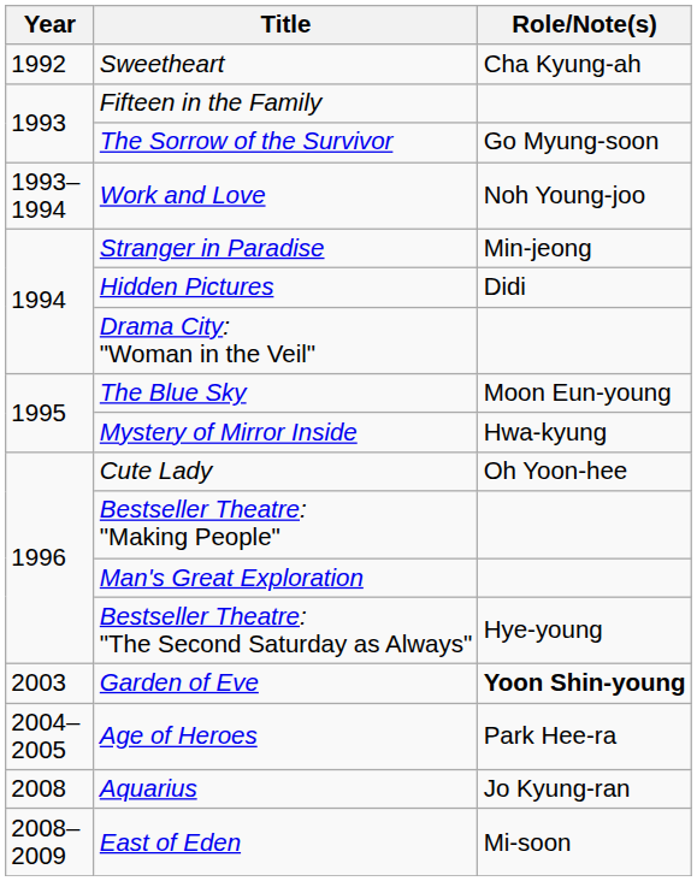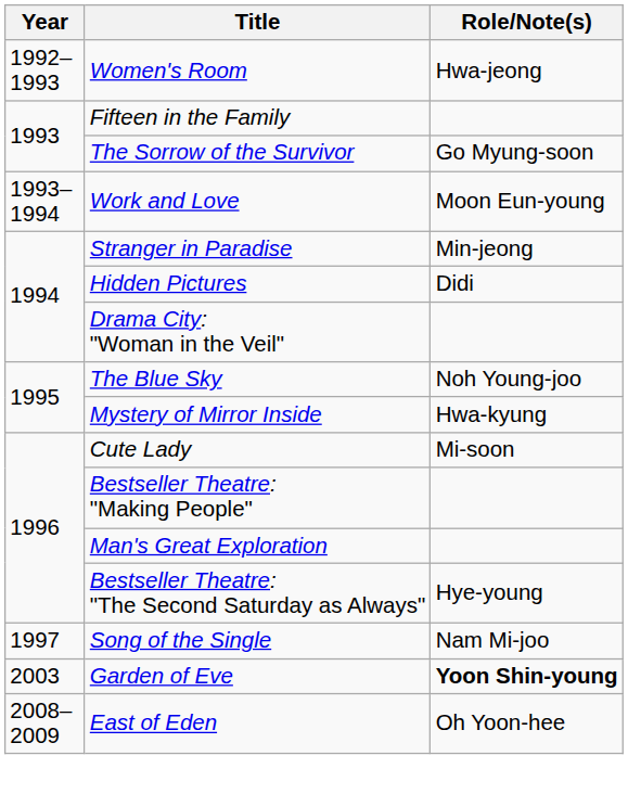 <table class="wikitable">
 <tr>
 <th width=50px>Year</th>
 <th>Title</th>
 <th>Role/Note(s)</th>
 </tr>
 <tr>
-<td>1992</td>
-<td><em>Sweetheart</em></td>
-<td>Cha Kyung-ah</td>
+<td>1992–1993</td>
+<td><em><a href='#'>Women's Room</a></em></td>
+<td>Hwa-jeong</td>
 </tr>
 <tr>
 <td rowspan=2>1993</td>
 <td><em>Fifteen in the Family</em></td>
 <td></td>
 </tr>
 <tr>
 <td><em><a href='#'>The Sorrow of the Survivor</a></em></td>
 <td>Go Myung-soon</td>
 </tr>
 <tr>
 <td>1993–1994</td>
 <td><em><a href='#'>Work and Love</a></em></td>
-<td>Noh Young-joo</td>
+<td>Moon Eun-young</td>
 </tr>
 <tr>
 <td rowspan=3>1994</td>
 <td><em><a href='#'>Stranger in Paradise</a></em></td>
 <td>Min-jeong</td>
 </tr>
 <tr>
 <td><em><a href='#'>Hidden Pictures</a></em></td>
 <td>Didi</td>
 </tr>
 <tr>
 <td><em><a href='#'>Drama City</a>:</em><br>"Woman in the Veil"</td>
 <td></td>
 </tr>
 <tr>
 <td rowspan=2>1995</td>
 <td><em><a href='#'>The Blue Sky</a></em></td>
-<td>Moon Eun-young</td>
+<td>Noh Young-joo</td>
 </tr>
 <tr>
 <td><em><a href='#'>Mystery of Mirror Inside</a></em></td>
 <td>Hwa-kyung</td>
 </tr>
 <tr>
 <td rowspan=4>1996</td>
 <td><em>Cute Lady</em></td>
-<td>Oh Yoon-hee</td>
+<td>Mi-soon</td>
 </tr>
 <tr>
 <td><em><a href='#'>Bestseller Theatre</a>:</em><br>"Making People"</td>
 <td></td>
 </tr>
 <tr>
 <td><em><a href='#'>Man's Great Exploration</a></em></td>
 <td></td>
 </tr>
 <tr>
 <td><em><a href='#'>Bestseller Theatre</a>:</em><br>"The Second Saturday as Always"</td>
 <td>Hye-young</td>
 </tr>
 <tr>
+<td>1997</td>
+<td><em><a href='#'>Song of the Single</a></em></td>
+<td>Nam Mi-joo</td>
+</tr>
+<tr>
 <td>2003</td>
 <td><em><a href='#'>Garden of Eve</a></em></td>
 <td><strong>Yoon Shin-young</strong></td>
 </tr>
 <tr>
-<td>2004–2005</td>
-<td><em><a href='#'>Age of Heroes</a></em></td>
-<td>Park Hee-ra</td>
-</tr>
-<tr>
-<td>2008</td>
-<td><em><a href='#'>Aquarius</a></em></td>
-<td>Jo Kyung-ran</td>
-</tr>
-<tr>
 <td>2008–2009</td>
 <td><em><a href='#'>East of Eden</a></em></td>
-<td>Mi-soon</td>
+<td>Oh Yoon-hee</td>
 </tr>
 </table>
